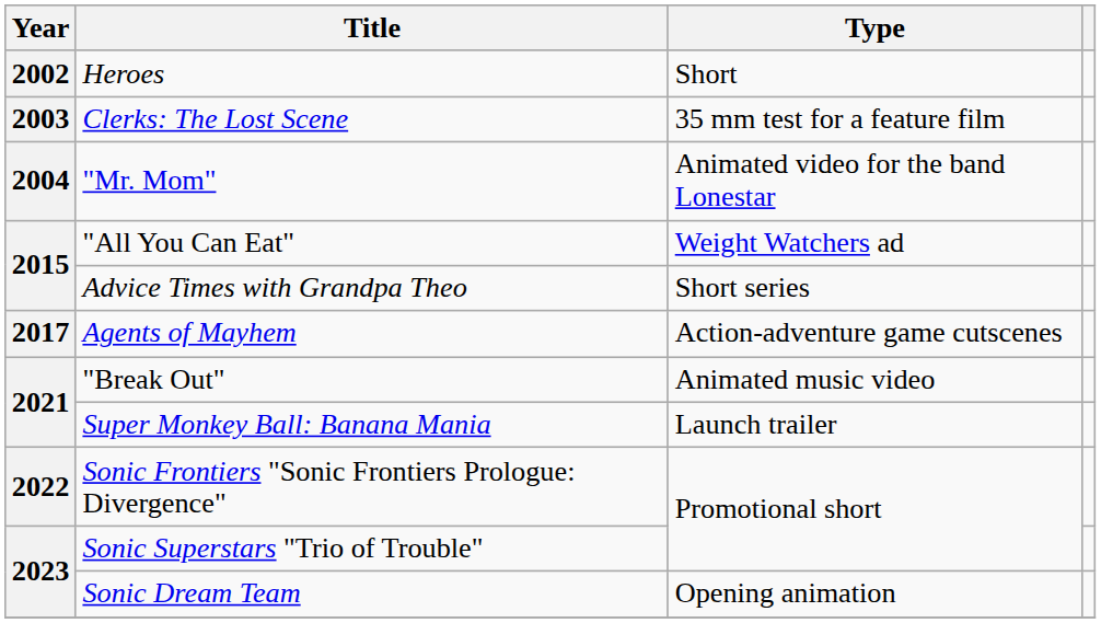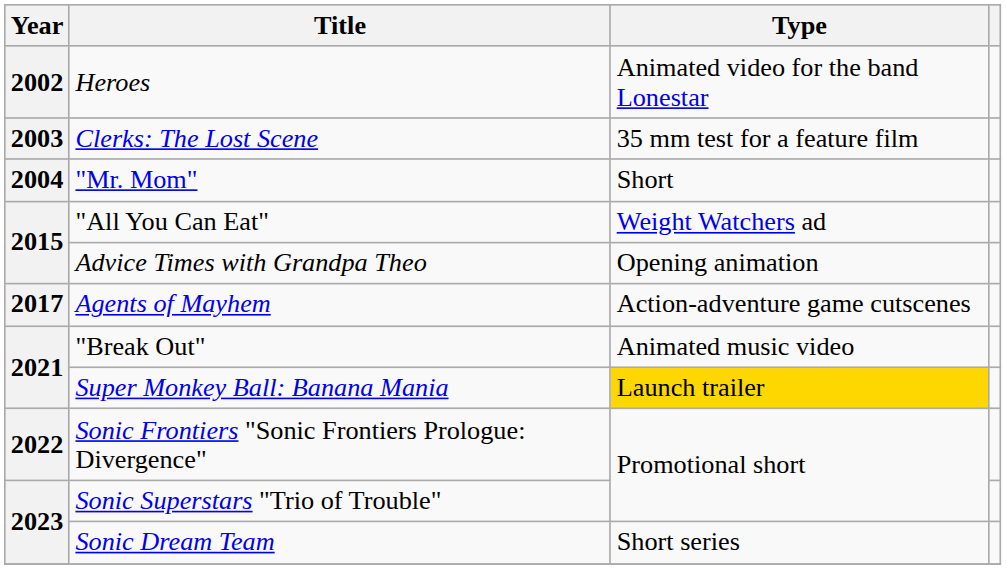 <table class="wikitable sortable plainrowheaders">
 <tr>
 <th scope="col" class="unsortable" width=10>Year</th>
 <th scope="col">Title</th>
 <th scope="col">Type</th>
 <th scope="col" class="unsortable"></th>
 </tr>
 <tr>
 <th scope="row">2002</th>
 <td><em>Heroes</em></td>
-<td>Short</td>
+<td>Animated video for the band <a href='#'>Lonestar</a></td>
 <td></td>
 </tr>
 <tr>
 <th scope="row">2003</th>
 <td><a href='#'><em>Clerks: The Lost Scene</em></a></td>
 <td>35 mm test for a feature film</td>
 <td></td>
 </tr>
 <tr>
 <th scope="row">2004</th>
 <td><a href='#'>"Mr. Mom"</a></td>
-<td>Animated video for the band <a href='#'>Lonestar</a></td>
+<td>Short</td>
 <td></td>
 </tr>
 <tr>
 <th scope="row" rowspan=2>2015</th>
 <td>"All You Can Eat"</td>
 <td><a href='#'>Weight Watchers</a> ad</td>
 <td></td>
 </tr>
 <tr>
 <td><em>Advice Times with Grandpa Theo</em></td>
-<td>Short series</td>
+<td>Opening animation</td>
 <td></td>
 </tr>
 <tr>
 <th scope="row">2017</th>
 <td><em><a href='#'>Agents of Mayhem</a></em></td>
 <td>Action-adventure game cutscenes</td>
 <td></td>
 </tr>
 <tr>
 <th scope="row" rowspan=2>2021</th>
 <td>"Break Out"</td>
 <td>Animated music video</td>
 <td></td>
 </tr>
 <tr>
 <td><em><a href='#'>Super Monkey Ball: Banana Mania</a></em></td>
-<td>Launch trailer</td>
+<td style="background: gold;">Launch trailer</td>
 <td></td>
 </tr>
 <tr>
 <th scope="row">2022</th>
 <td><em><a href='#'>Sonic Frontiers</a></em> "Sonic Frontiers Prologue: Divergence"</td>
 <td rowspan=2>Promotional short</td>
 <td></td>
 </tr>
 <tr>
 <th scope="row" rowspan=2>2023</th>
 <td><em><a href='#'>Sonic Superstars</a></em> "Trio of Trouble"</td>
 <td></td>
 </tr>
 <tr>
 <td><em><a href='#'>Sonic Dream Team</a></em></td>
-<td>Opening animation</td>
+<td>Short series</td>
 <td></td>
 </tr>
 <tr>
 </tr>
 </table>
